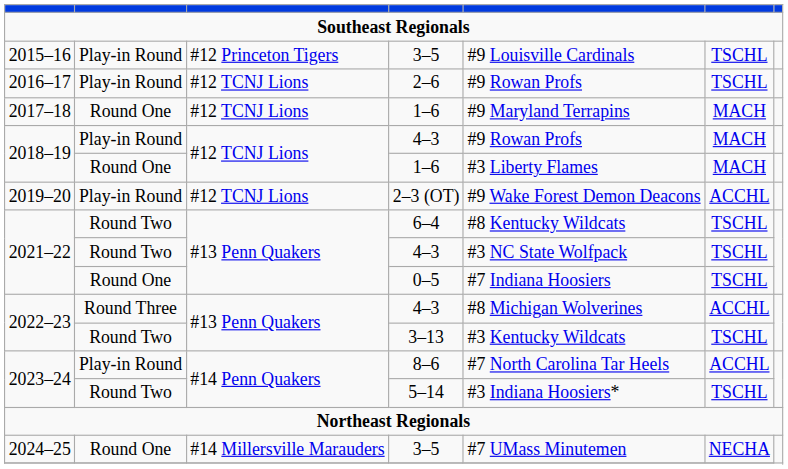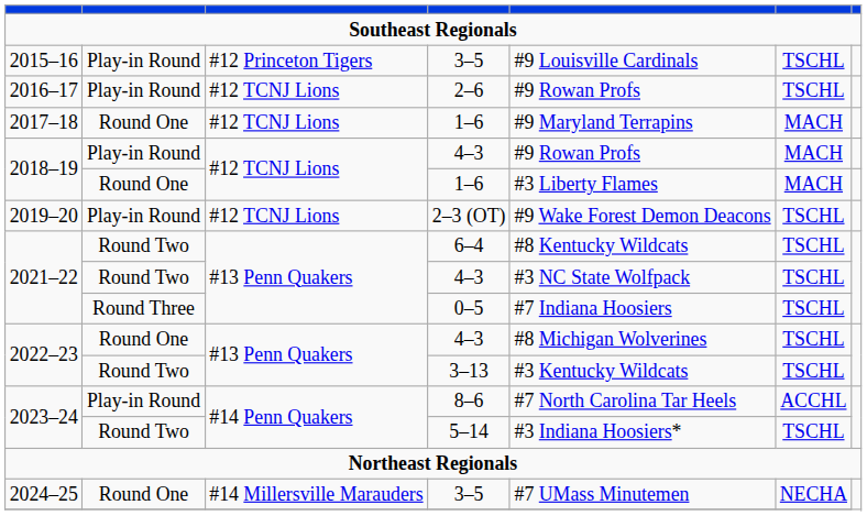 <table class="sortable wikitable">
 <tr>
 <th style="background:#013ADF"></th>
 <th style="background:#013ADF"></th>
 <th style="background:#013ADF"></th>
 <th style="background:#013ADF"></th>
 <th style="background:#013ADF"></th>
 <th style="background:#013ADF"></th>
 <th style="background:#013ADF"></th>
 </tr>
 <tr>
 <td colspan="7" align=center><strong>Southeast Regionals</strong></td>
 </tr>
 <tr>
 <td align=center>2015–16</td>
 <td align=center>Play-in Round</td>
 <td>#12 <a href='#'>Princeton Tigers</a></td>
 <td align=center>3–5</td>
 <td>#9 <a href='#'>Louisville Cardinals</a></td>
 <td align=center><a href='#'>TSCHL</a></td>
 <td align=center></td>
 </tr>
 <tr>
 <td align=center>2016–17</td>
 <td align=center>Play-in Round</td>
 <td>#12 <a href='#'>TCNJ Lions</a></td>
 <td align=center>2–6</td>
 <td>#9 <a href='#'>Rowan Profs</a></td>
 <td align=center><a href='#'>TSCHL</a></td>
 <td align=center></td>
 </tr>
 <tr>
 <td align=center>2017–18</td>
 <td align=center>Round One</td>
 <td>#12 <a href='#'>TCNJ Lions</a></td>
 <td align=center>1–6</td>
 <td>#9 <a href='#'>Maryland Terrapins</a></td>
 <td align=center><a href='#'>MACH</a></td>
 <td align=center></td>
 </tr>
 <tr>
 <td rowspan="2" align="center">2018–19</td>
 <td align=center>Play-in Round</td>
 <td rowspan="2">#12 <a href='#'>TCNJ Lions</a></td>
 <td align=center>4–3</td>
 <td>#9 <a href='#'>Rowan Profs</a></td>
 <td align=center><a href='#'>MACH</a></td>
 <td align=center></td>
 </tr>
 <tr>
 <td align=center>Round One</td>
 <td align=center>1–6</td>
 <td>#3 <a href='#'>Liberty Flames</a></td>
 <td align=center><a href='#'>MACH</a></td>
 <td align=center></td>
 </tr>
 <tr>
 <td align=center>2019–20</td>
 <td align=center>Play-in Round</td>
 <td>#12 <a href='#'>TCNJ Lions</a></td>
 <td align=center>2–3 (OT)</td>
 <td>#9 <a href='#'>Wake Forest Demon Deacons</a></td>
-<td align=center><a href='#'>ACCHL</a></td>
+<td align=center><a href='#'>TSCHL</a></td>
 <td align=center></td>
 </tr>
 <tr>
 <td rowspan="3" align=center>2021–22</td>
 <td align=center>Round Two</td>
 <td rowspan="3">#13 <a href='#'>Penn Quakers</a></td>
 <td align=center>6–4</td>
 <td>#8 <a href='#'>Kentucky Wildcats</a></td>
 <td align=center><a href='#'>TSCHL</a></td>
 <td rowspan="3" align=center></td>
 </tr>
 <tr>
 <td align=center>Round Two</td>
 <td align=center>4–3</td>
 <td>#3 <a href='#'>NC State Wolfpack</a></td>
 <td align=center><a href='#'>TSCHL</a></td>
 </tr>
 <tr>
-<td align=center>Round One</td>
+<td align=center>Round Three</td>
 <td align=center>0–5</td>
 <td>#7 <a href='#'>Indiana Hoosiers</a></td>
 <td align=center><a href='#'>TSCHL</a></td>
 </tr>
 <tr>
 <td rowspan="2" align=center>2022–23</td>
-<td align=center>Round Three</td>
+<td align=center>Round One</td>
 <td rowspan="2">#13 <a href='#'>Penn Quakers</a></td>
 <td align=center>4–3</td>
 <td>#8 <a href='#'>Michigan Wolverines</a></td>
-<td align=center><a href='#'>ACCHL</a></td>
+<td align=center><a href='#'>TSCHL</a></td>
 <td rowspan="2" align=center></td>
 </tr>
 <tr>
 <td align=center>Round Two</td>
 <td align=center>3–13</td>
 <td>#3 <a href='#'>Kentucky Wildcats</a></td>
 <td align=center><a href='#'>TSCHL</a></td>
 </tr>
 <tr>
 <td rowspan="2" align=center>2023–24</td>
 <td align=center>Play-in Round</td>
 <td rowspan="2">#14 <a href='#'>Penn Quakers</a></td>
 <td align=center>8–6</td>
 <td>#7 <a href='#'>North Carolina Tar Heels</a></td>
 <td align=center><a href='#'>ACCHL</a></td>
 <td rowspan="2" align=center></td>
 </tr>
 <tr>
 <td align=center>Round Two</td>
 <td align=center>5–14</td>
 <td>#3 <a href='#'>Indiana Hoosiers</a>*</td>
 <td align=center><a href='#'>TSCHL</a></td>
 </tr>
 <tr>
 <td colspan="7" align=center><strong>Northeast Regionals</strong></td>
 </tr>
 <tr>
 <td rowspan="1" align=center>2024–25</td>
 <td align=center>Round One</td>
 <td rowspan="1">#14 <a href='#'>Millersville Marauders</a></td>
 <td align=center>3–5</td>
 <td>#7 <a href='#'>UMass Minutemen</a></td>
 <td align=center><a href='#'>NECHA</a></td>
 </tr>
 <tr>
 </tr>
 </table>
